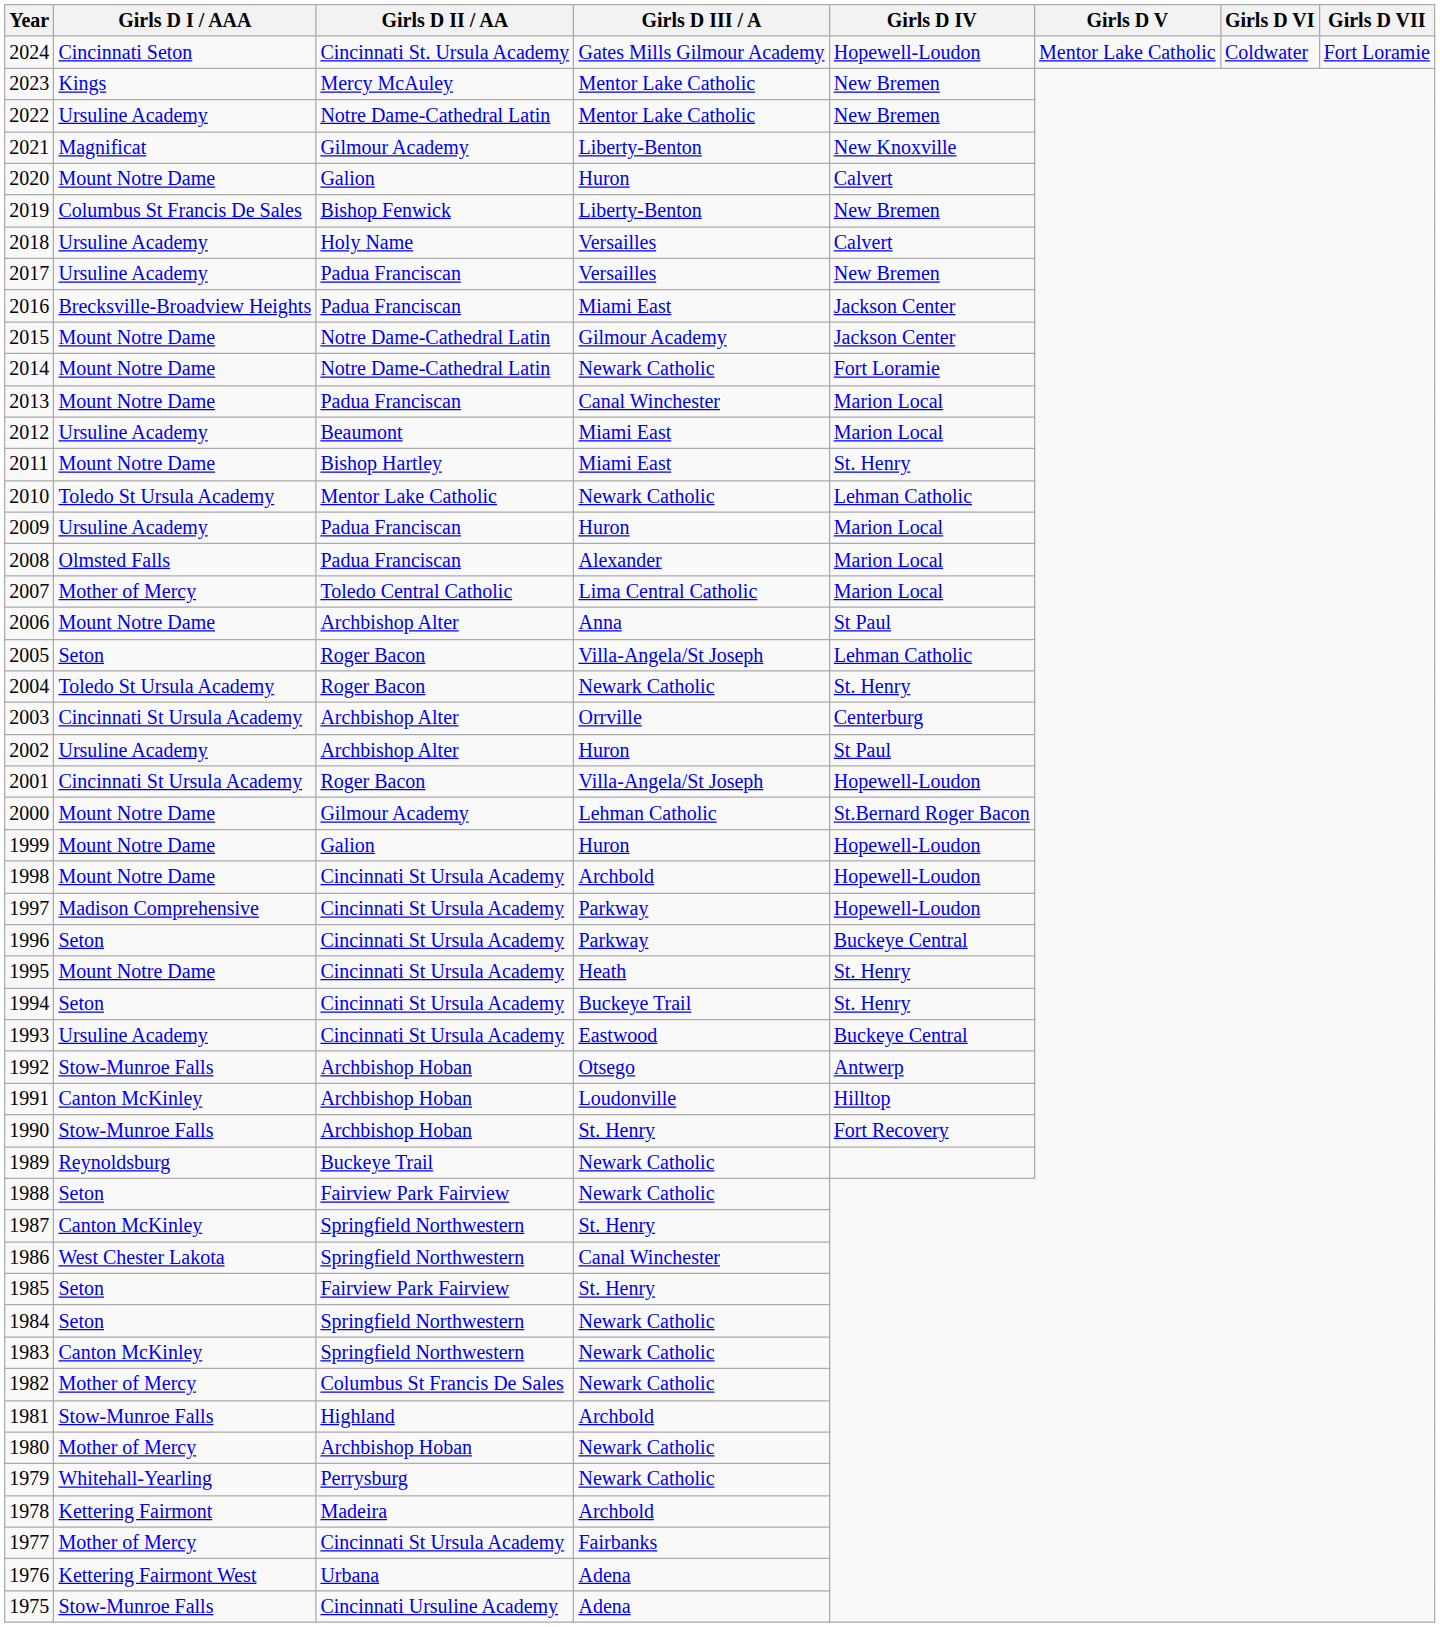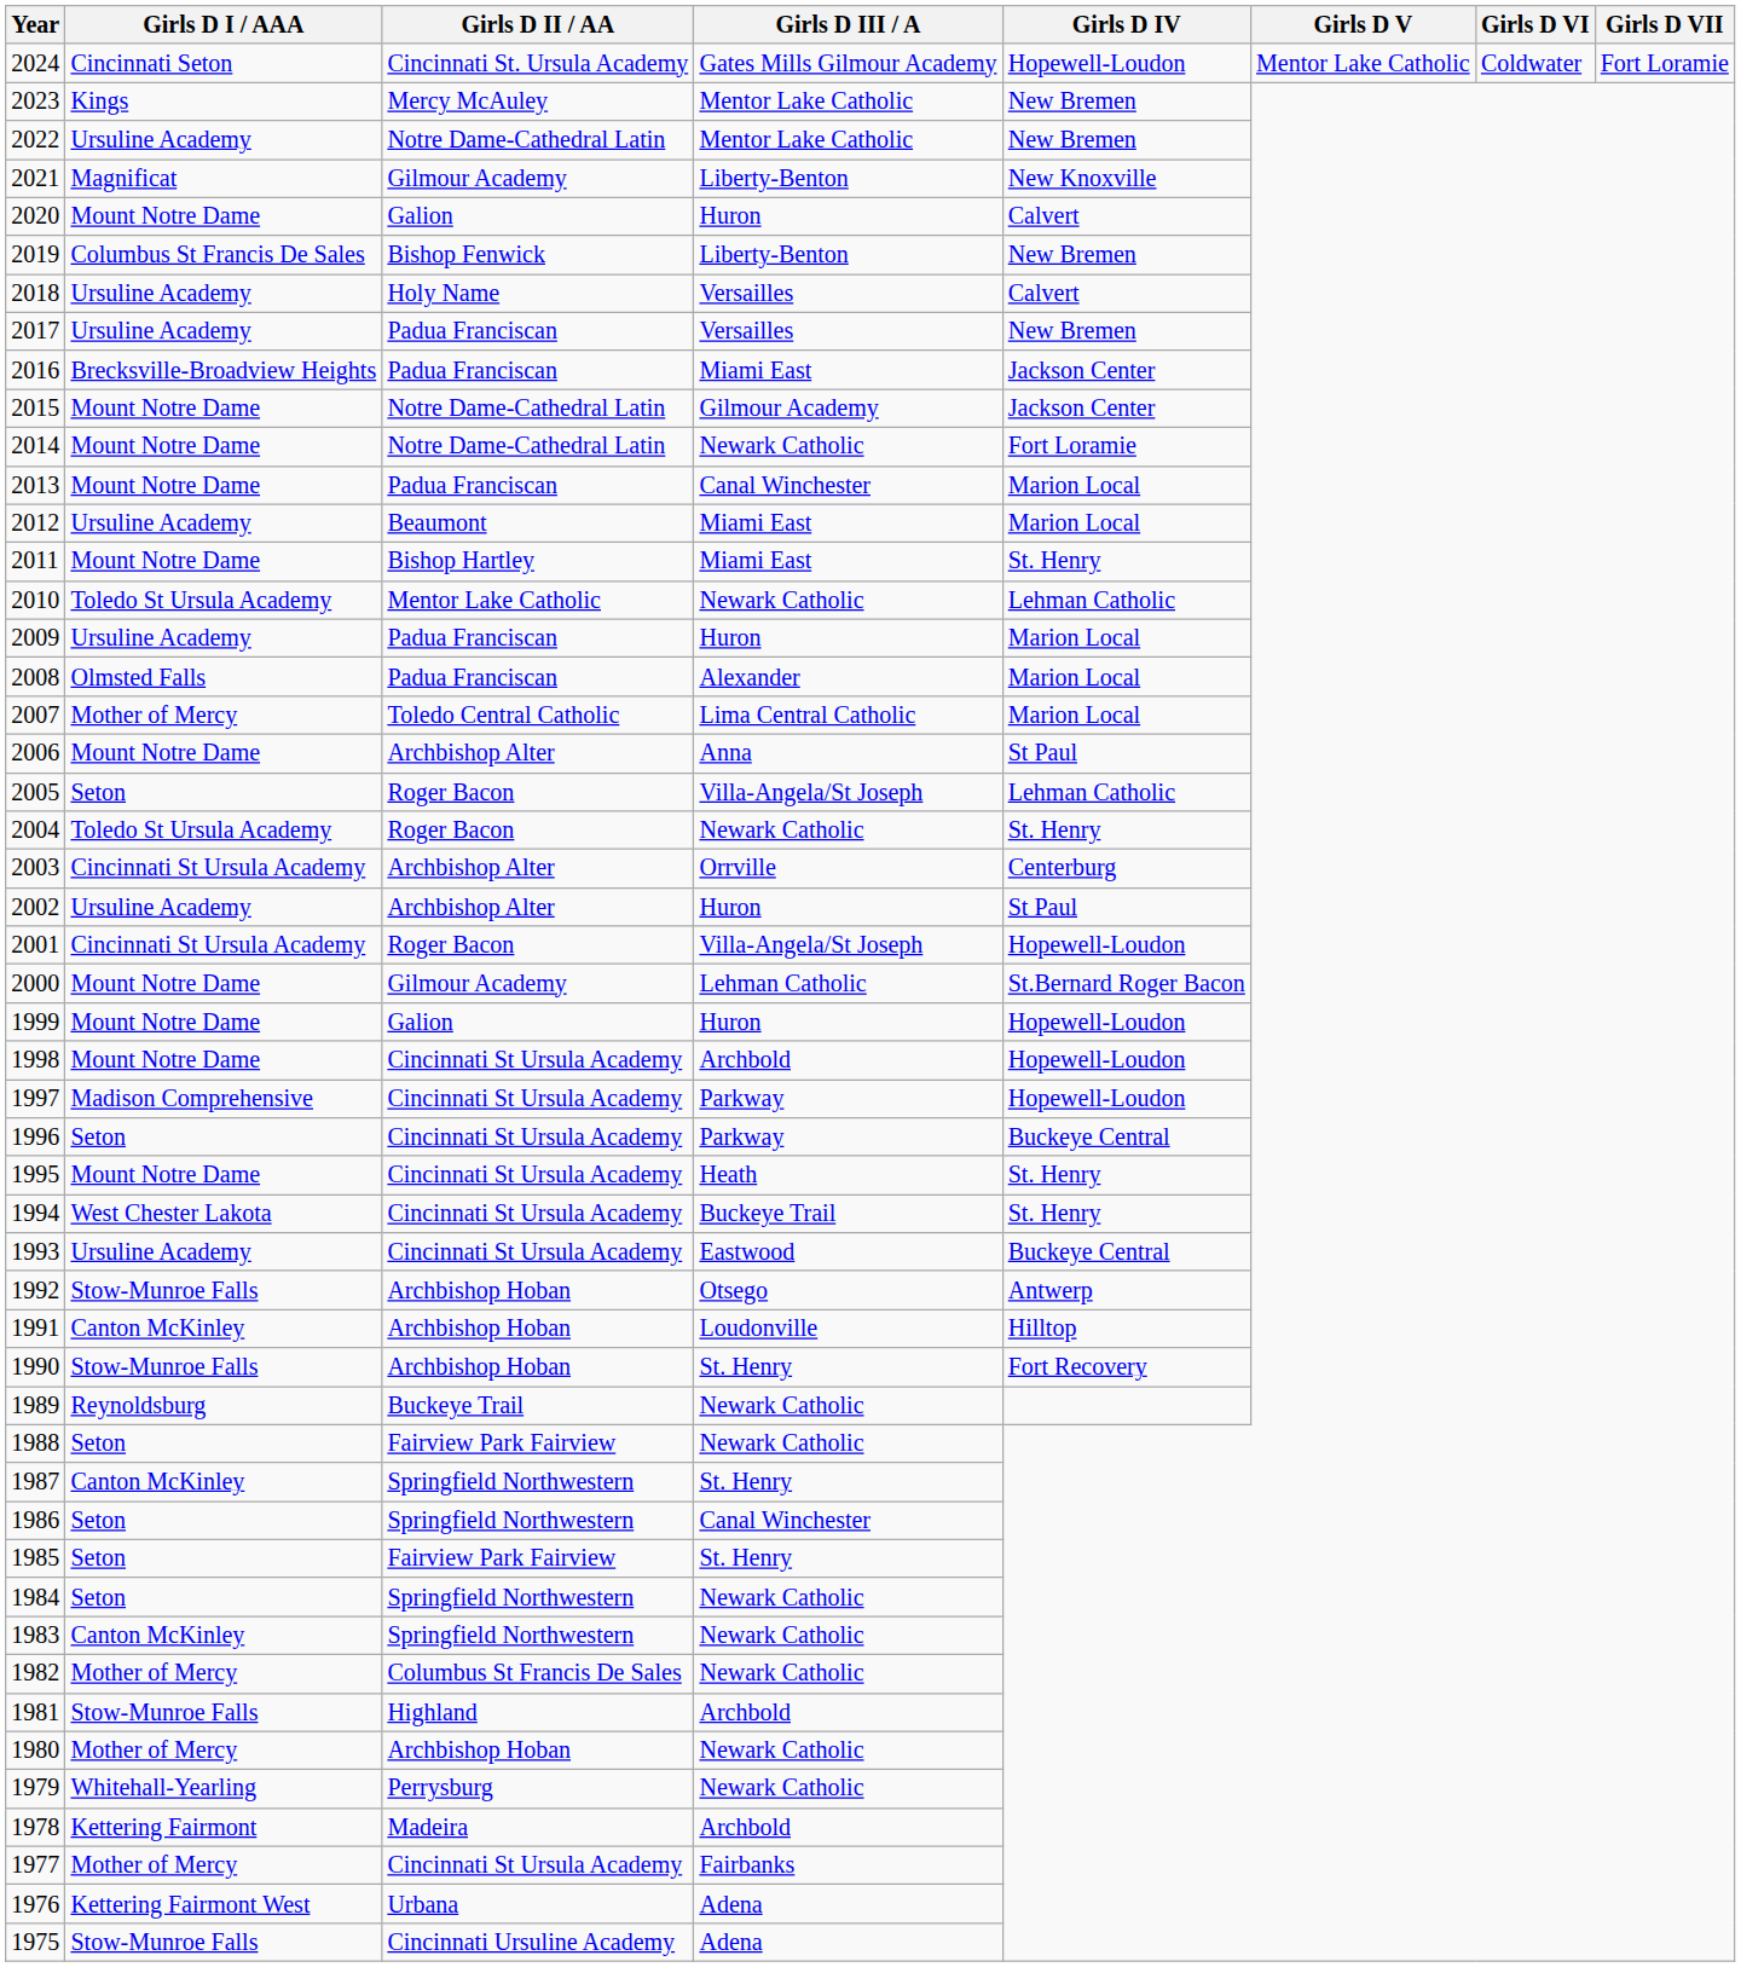 <table class="wikitable">
 <tr>
 <th>Year</th>
 <th>Girls D I / AAA</th>
 <th>Girls D II / AA</th>
 <th>Girls D III / A</th>
 <th>Girls D IV</th>
 <th>Girls D V</th>
 <th>Girls D VI</th>
 <th>Girls D VII</th>
 </tr>
 <tr>
 <td>2024</td>
 <td><a href='#'>Cincinnati Seton</a></td>
 <td><a href='#'>Cincinnati St. Ursula Academy</a></td>
 <td><a href='#'>Gates Mills Gilmour Academy</a></td>
 <td><a href='#'>Hopewell-Loudon</a></td>
 <td><a href='#'>Mentor Lake Catholic</a></td>
 <td><a href='#'>Coldwater</a></td>
 <td><a href='#'>Fort Loramie</a></td>
 </tr>
 <tr>
 <td>2023</td>
 <td><a href='#'>Kings</a></td>
 <td><a href='#'>Mercy McAuley</a></td>
 <td><a href='#'>Mentor Lake Catholic</a></td>
 <td><a href='#'>New Bremen</a></td>
 </tr>
 <tr>
 <td>2022</td>
 <td><a href='#'>Ursuline Academy</a></td>
 <td><a href='#'>Notre Dame-Cathedral Latin</a></td>
 <td><a href='#'>Mentor Lake Catholic</a></td>
 <td><a href='#'>New Bremen</a></td>
 </tr>
 <tr>
 <td>2021</td>
 <td><a href='#'>Magnificat</a></td>
 <td><a href='#'>Gilmour Academy</a></td>
 <td><a href='#'>Liberty-Benton</a></td>
 <td><a href='#'>New Knoxville</a></td>
 </tr>
 <tr>
 <td>2020</td>
 <td><a href='#'>Mount Notre Dame</a></td>
 <td><a href='#'>Galion</a></td>
 <td><a href='#'>Huron</a></td>
 <td><a href='#'>Calvert</a></td>
 </tr>
 <tr>
 <td>2019</td>
 <td><a href='#'>Columbus St Francis De Sales</a></td>
 <td><a href='#'>Bishop Fenwick</a></td>
 <td><a href='#'>Liberty-Benton</a></td>
 <td><a href='#'>New Bremen</a></td>
 </tr>
 <tr>
 <td>2018</td>
 <td><a href='#'>Ursuline Academy</a></td>
 <td><a href='#'>Holy Name</a></td>
 <td><a href='#'>Versailles</a></td>
 <td><a href='#'>Calvert</a></td>
 </tr>
 <tr>
 <td>2017</td>
 <td><a href='#'>Ursuline Academy</a></td>
 <td><a href='#'>Padua Franciscan</a></td>
 <td><a href='#'>Versailles</a></td>
 <td><a href='#'>New Bremen</a></td>
 </tr>
 <tr>
 <td>2016</td>
 <td><a href='#'>Brecksville-Broadview Heights</a></td>
 <td><a href='#'>Padua Franciscan</a></td>
 <td><a href='#'>Miami East</a></td>
 <td><a href='#'>Jackson Center</a></td>
 </tr>
 <tr>
 <td>2015</td>
 <td><a href='#'>Mount Notre Dame</a></td>
 <td><a href='#'>Notre Dame-Cathedral Latin</a></td>
 <td><a href='#'>Gilmour Academy</a></td>
 <td><a href='#'>Jackson Center</a></td>
 </tr>
 <tr>
 <td>2014</td>
 <td><a href='#'>Mount Notre Dame</a></td>
 <td><a href='#'>Notre Dame-Cathedral Latin</a></td>
 <td><a href='#'>Newark Catholic</a></td>
 <td><a href='#'>Fort Loramie</a></td>
 </tr>
 <tr>
 <td>2013</td>
 <td><a href='#'>Mount Notre Dame</a></td>
 <td><a href='#'>Padua Franciscan</a></td>
 <td><a href='#'>Canal Winchester</a></td>
 <td><a href='#'>Marion Local</a></td>
 </tr>
 <tr>
 <td>2012</td>
 <td><a href='#'>Ursuline Academy</a></td>
 <td><a href='#'>Beaumont</a></td>
 <td><a href='#'>Miami East</a></td>
 <td><a href='#'>Marion Local</a></td>
 </tr>
 <tr>
 <td>2011</td>
 <td><a href='#'>Mount Notre Dame</a></td>
 <td><a href='#'>Bishop Hartley</a></td>
 <td><a href='#'>Miami East</a></td>
 <td><a href='#'>St. Henry</a></td>
 </tr>
 <tr>
 <td>2010</td>
 <td><a href='#'>Toledo St Ursula Academy</a></td>
 <td><a href='#'>Mentor Lake Catholic</a></td>
 <td><a href='#'>Newark Catholic</a></td>
 <td><a href='#'>Lehman Catholic</a></td>
 </tr>
 <tr>
 <td>2009</td>
 <td><a href='#'>Ursuline Academy</a></td>
 <td><a href='#'>Padua Franciscan</a></td>
 <td><a href='#'>Huron</a></td>
 <td><a href='#'>Marion Local</a></td>
 </tr>
 <tr>
 <td>2008</td>
 <td><a href='#'>Olmsted Falls</a></td>
 <td><a href='#'>Padua Franciscan</a></td>
 <td><a href='#'>Alexander</a></td>
 <td><a href='#'>Marion Local</a></td>
 </tr>
 <tr>
 <td>2007</td>
 <td><a href='#'>Mother of Mercy</a></td>
 <td><a href='#'>Toledo Central Catholic</a></td>
 <td><a href='#'>Lima Central Catholic</a></td>
 <td><a href='#'>Marion Local</a></td>
 </tr>
 <tr>
 <td>2006</td>
 <td><a href='#'>Mount Notre Dame</a></td>
 <td><a href='#'>Archbishop Alter</a></td>
 <td><a href='#'>Anna</a></td>
 <td><a href='#'>St Paul</a></td>
 </tr>
 <tr>
 <td>2005</td>
 <td><a href='#'>Seton</a></td>
 <td><a href='#'>Roger Bacon</a></td>
 <td><a href='#'>Villa-Angela/St Joseph</a></td>
 <td><a href='#'>Lehman Catholic</a></td>
 </tr>
 <tr>
 <td>2004</td>
 <td><a href='#'>Toledo St Ursula Academy</a></td>
 <td><a href='#'>Roger Bacon</a></td>
 <td><a href='#'>Newark Catholic</a></td>
 <td><a href='#'>St. Henry</a></td>
 </tr>
 <tr>
 <td>2003</td>
 <td><a href='#'>Cincinnati St Ursula Academy</a></td>
 <td><a href='#'>Archbishop Alter</a></td>
 <td><a href='#'>Orrville</a></td>
 <td><a href='#'>Centerburg</a></td>
 </tr>
 <tr>
 <td>2002</td>
 <td><a href='#'>Ursuline Academy</a></td>
 <td><a href='#'>Archbishop Alter</a></td>
 <td><a href='#'>Huron</a></td>
 <td><a href='#'>St Paul</a></td>
 </tr>
 <tr>
 <td>2001</td>
 <td><a href='#'>Cincinnati St Ursula Academy</a></td>
 <td><a href='#'>Roger Bacon</a></td>
 <td><a href='#'>Villa-Angela/St Joseph</a></td>
 <td><a href='#'>Hopewell-Loudon</a></td>
 </tr>
 <tr>
 <td>2000</td>
 <td><a href='#'>Mount Notre Dame</a></td>
 <td><a href='#'>Gilmour Academy</a></td>
 <td><a href='#'>Lehman Catholic</a></td>
 <td><a href='#'>St.Bernard Roger Bacon</a></td>
 </tr>
 <tr>
 <td>1999</td>
 <td><a href='#'>Mount Notre Dame</a></td>
 <td><a href='#'>Galion</a></td>
 <td><a href='#'>Huron</a></td>
 <td><a href='#'>Hopewell-Loudon</a></td>
 </tr>
 <tr>
 <td>1998</td>
 <td><a href='#'>Mount Notre Dame</a></td>
 <td><a href='#'>Cincinnati St Ursula Academy</a></td>
 <td><a href='#'>Archbold</a></td>
 <td><a href='#'>Hopewell-Loudon</a></td>
 </tr>
 <tr>
 <td>1997</td>
 <td><a href='#'>Madison Comprehensive</a></td>
 <td><a href='#'>Cincinnati St Ursula Academy</a></td>
 <td><a href='#'>Parkway</a></td>
 <td><a href='#'>Hopewell-Loudon</a></td>
 </tr>
 <tr>
 <td>1996</td>
 <td><a href='#'>Seton</a></td>
 <td><a href='#'>Cincinnati St Ursula Academy</a></td>
 <td><a href='#'>Parkway</a></td>
 <td><a href='#'>Buckeye Central</a></td>
 </tr>
 <tr>
 <td>1995</td>
 <td><a href='#'>Mount Notre Dame</a></td>
 <td><a href='#'>Cincinnati St Ursula Academy</a></td>
 <td><a href='#'>Heath</a></td>
 <td><a href='#'>St. Henry</a></td>
 </tr>
 <tr>
 <td>1994</td>
-<td><a href='#'>Seton</a></td>
+<td><a href='#'>West Chester Lakota</a></td>
 <td><a href='#'>Cincinnati St Ursula Academy</a></td>
 <td><a href='#'>Buckeye Trail</a></td>
 <td><a href='#'>St. Henry</a></td>
 </tr>
 <tr>
 <td>1993</td>
 <td><a href='#'>Ursuline Academy</a></td>
 <td><a href='#'>Cincinnati St Ursula Academy</a></td>
 <td><a href='#'>Eastwood</a></td>
 <td><a href='#'>Buckeye Central</a></td>
 </tr>
 <tr>
 <td>1992</td>
 <td><a href='#'>Stow-Munroe Falls</a></td>
 <td><a href='#'>Archbishop Hoban</a></td>
 <td><a href='#'>Otsego</a></td>
 <td><a href='#'>Antwerp</a></td>
 </tr>
 <tr>
 <td>1991</td>
 <td><a href='#'>Canton McKinley</a></td>
 <td><a href='#'>Archbishop Hoban</a></td>
 <td><a href='#'>Loudonville</a></td>
 <td><a href='#'>Hilltop</a></td>
 </tr>
 <tr>
 <td>1990</td>
 <td><a href='#'>Stow-Munroe Falls</a></td>
 <td><a href='#'>Archbishop Hoban</a></td>
 <td><a href='#'>St. Henry</a></td>
 <td><a href='#'>Fort Recovery</a></td>
 </tr>
 <tr>
 <td>1989</td>
 <td><a href='#'>Reynoldsburg</a></td>
 <td><a href='#'>Buckeye Trail</a></td>
 <td><a href='#'>Newark Catholic</a></td>
 <td></td>
 </tr>
 <tr>
 <td>1988</td>
 <td><a href='#'>Seton</a></td>
 <td><a href='#'>Fairview Park Fairview</a></td>
 <td><a href='#'>Newark Catholic</a></td>
 </tr>
 <tr>
 <td>1987</td>
 <td><a href='#'>Canton McKinley</a></td>
 <td><a href='#'>Springfield Northwestern</a></td>
 <td><a href='#'>St. Henry</a></td>
 </tr>
 <tr>
 <td>1986</td>
-<td><a href='#'>West Chester Lakota</a></td>
+<td><a href='#'>Seton</a></td>
 <td><a href='#'>Springfield Northwestern</a></td>
 <td><a href='#'>Canal Winchester</a></td>
 </tr>
 <tr>
 <td>1985</td>
 <td><a href='#'>Seton</a></td>
 <td><a href='#'>Fairview Park Fairview</a></td>
 <td><a href='#'>St. Henry</a></td>
 </tr>
 <tr>
 <td>1984</td>
 <td><a href='#'>Seton</a></td>
 <td><a href='#'>Springfield Northwestern</a></td>
 <td><a href='#'>Newark Catholic</a></td>
 </tr>
 <tr>
 <td>1983</td>
 <td><a href='#'>Canton McKinley</a></td>
 <td><a href='#'>Springfield Northwestern</a></td>
 <td><a href='#'>Newark Catholic</a></td>
 </tr>
 <tr>
 <td>1982</td>
 <td><a href='#'>Mother of Mercy</a></td>
 <td><a href='#'>Columbus St Francis De Sales</a></td>
 <td><a href='#'>Newark Catholic</a></td>
 </tr>
 <tr>
 <td>1981</td>
 <td><a href='#'>Stow-Munroe Falls</a></td>
 <td><a href='#'>Highland</a></td>
 <td><a href='#'>Archbold</a></td>
 </tr>
 <tr>
 <td>1980</td>
 <td><a href='#'>Mother of Mercy</a></td>
 <td><a href='#'>Archbishop Hoban</a></td>
 <td><a href='#'>Newark Catholic</a></td>
 </tr>
 <tr>
 <td>1979</td>
 <td><a href='#'>Whitehall-Yearling</a></td>
 <td><a href='#'>Perrysburg</a></td>
 <td><a href='#'>Newark Catholic</a></td>
 </tr>
 <tr>
 <td>1978</td>
 <td><a href='#'>Kettering Fairmont</a></td>
 <td><a href='#'>Madeira</a></td>
 <td><a href='#'>Archbold</a></td>
 </tr>
 <tr>
 <td>1977</td>
 <td><a href='#'>Mother of Mercy</a></td>
 <td><a href='#'>Cincinnati St Ursula Academy</a></td>
 <td><a href='#'>Fairbanks</a></td>
 </tr>
 <tr>
 <td>1976</td>
 <td><a href='#'>Kettering Fairmont West</a></td>
 <td><a href='#'>Urbana</a></td>
 <td><a href='#'>Adena</a></td>
 </tr>
 <tr>
 <td>1975</td>
 <td><a href='#'>Stow-Munroe Falls</a></td>
 <td><a href='#'>Cincinnati Ursuline Academy</a></td>
 <td><a href='#'>Adena</a></td>
 </tr>
 </table>
